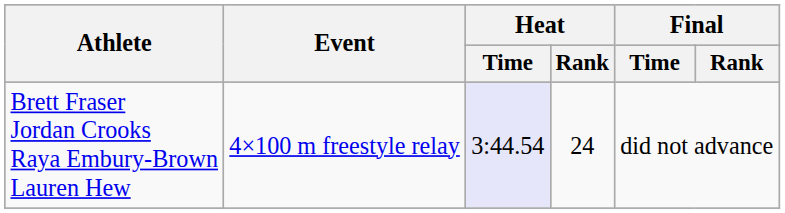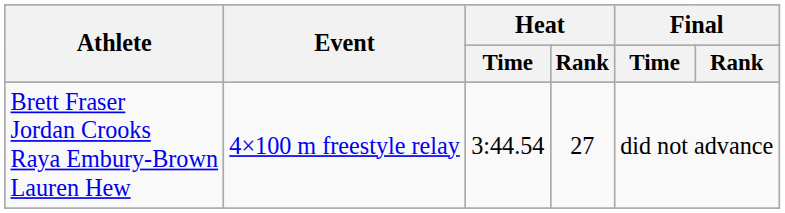 <table class="wikitable" style="text-align:center; font-size:90%">
 <tr>
 <th rowspan=2>Athlete</th>
 <th rowspan=2>Event</th>
 <th colspan=2>Heat</th>
 <th colspan=2>Final</th>
 </tr>
 <tr style="font-size:95%">
 <th>Time</th>
 <th>Rank</th>
 <th>Time</th>
 <th>Rank</th>
 </tr>
 <tr>
 <td align=left><a href='#'>Brett Fraser</a><br><a href='#'>Jordan Crooks</a><br><a href='#'>Raya Embury-Brown</a><br><a href='#'>Lauren Hew</a></td>
 <td align=left><a href='#'>4×100 m freestyle relay</a></td>
-<td style="background: lavender;">3:44.54</td>
-<td>24</td>
+<td>3:44.54</td>
+<td>27</td>
 <td colspan=2>did not advance</td>
 </tr>
 </table>
